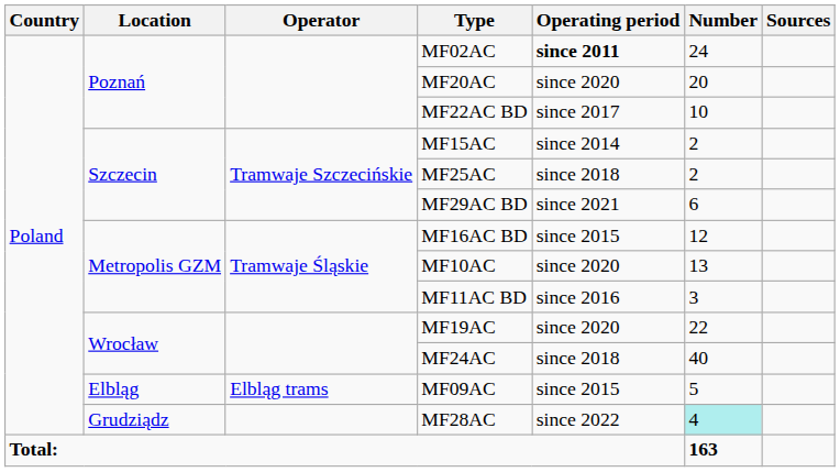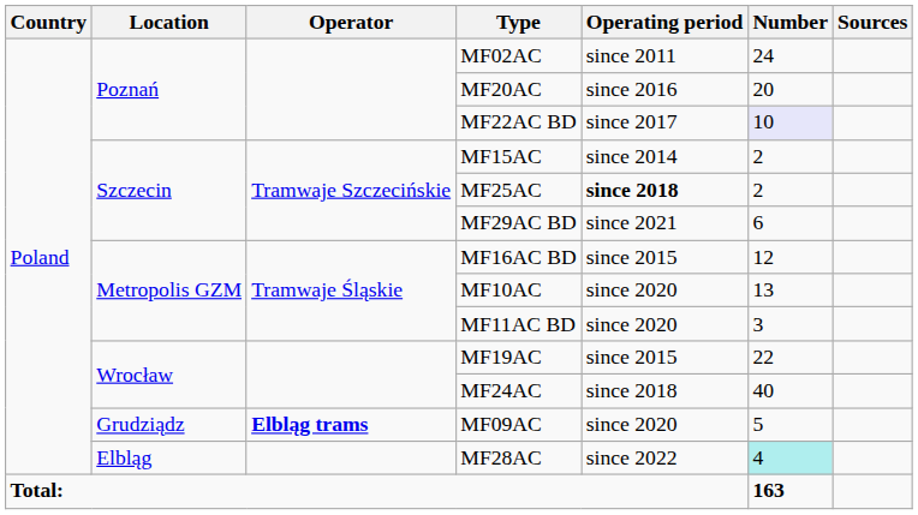 <table class="wikitable">
 <tr>
 <th>Country</th>
 <th>Location</th>
 <th>Operator</th>
 <th>Type</th>
 <th>Operating period</th>
 <th>Number</th>
 <th>Sources</th>
 </tr>
 <tr>
 <td rowspan="13"> <a href='#'>Poland</a></td>
 <td rowspan="3"><a href='#'>Poznań</a></td>
 <td rowspan="3"></td>
 <td>MF02AC</td>
-<td><strong>since 2011</strong></td>
+<td>since 2011</td>
 <td>24</td>
 <td></td>
 </tr>
 <tr>
 <td>MF20AC</td>
-<td>since 2020</td>
+<td>since 2016</td>
 <td>20</td>
 <td></td>
 </tr>
 <tr>
 <td>MF22AC BD</td>
 <td>since 2017</td>
-<td>10</td>
+<td style="background: lavender;">10</td>
 <td></td>
 </tr>
 <tr>
 <td rowspan="3"><a href='#'>Szczecin</a></td>
 <td rowspan="3"><a href='#'>Tramwaje Szczecińskie</a></td>
 <td>MF15AC</td>
 <td>since 2014</td>
 <td>2</td>
 <td></td>
 </tr>
 <tr>
 <td>MF25AC</td>
-<td>since 2018</td>
+<td><strong>since 2018</strong></td>
 <td>2</td>
 <td></td>
 </tr>
 <tr>
 <td>MF29AC BD</td>
 <td>since 2021</td>
 <td>6</td>
 <td></td>
 </tr>
 <tr>
 <td rowspan="3"><a href='#'>Metropolis GZM</a></td>
 <td rowspan="3"><a href='#'>Tramwaje Śląskie</a></td>
 <td>MF16AC BD</td>
 <td>since 2015</td>
 <td>12</td>
 <td></td>
 </tr>
 <tr>
 <td>MF10AC</td>
 <td>since 2020</td>
 <td>13</td>
 <td></td>
 </tr>
 <tr>
 <td>MF11AC BD</td>
-<td>since 2016</td>
+<td>since 2020</td>
 <td>3</td>
 <td></td>
 </tr>
 <tr>
 <td rowspan="2"><a href='#'>Wrocław</a></td>
 <td rowspan="2"></td>
 <td>MF19AC</td>
-<td>since 2020</td>
+<td>since 2015</td>
 <td>22</td>
 <td></td>
 </tr>
 <tr>
 <td>MF24AC</td>
 <td>since 2018</td>
 <td>40</td>
 <td></td>
 </tr>
 <tr>
-<td><a href='#'>Elbląg</a></td>
-<td><a href='#'>Elbląg trams</a></td>
+<td><a href='#'>Grudziądz</a></td>
+<td><strong><a href='#'>Elbląg trams</a></strong></td>
 <td>MF09AC</td>
-<td>since 2015</td>
+<td>since 2020</td>
 <td>5</td>
 <td></td>
 </tr>
 <tr>
-<td><a href='#'>Grudziądz</a></td>
+<td><a href='#'>Elbląg</a></td>
 <td></td>
 <td>MF28AC</td>
 <td>since 2022</td>
 <td style="background: paleturquoise;">4</td>
 <td></td>
 </tr>
 <tr>
 <td colspan="5"><strong>Total:</strong></td>
 <td><strong>163</strong></td>
 <td></td>
 </tr>
 </table>
